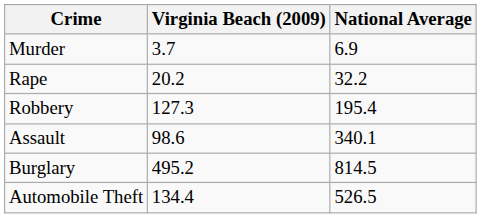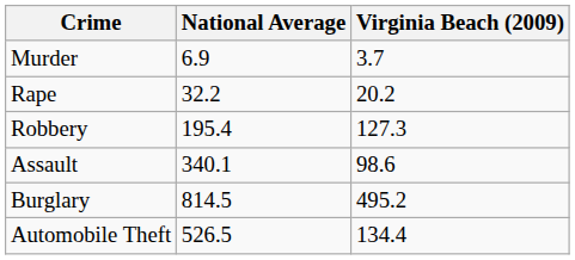 <table class="wikitable">
 <tr>
 <th>Crime</th>
+<th>National Average</th>
 <th>Virginia Beach (2009)</th>
-<th>National Average</th>
 </tr>
 <tr>
 <td>Murder</td>
+<td>6.9</td>
 <td>3.7</td>
-<td>6.9</td>
 </tr>
 <tr>
 <td>Rape</td>
+<td>32.2</td>
 <td>20.2</td>
-<td>32.2</td>
 </tr>
 <tr>
 <td>Robbery</td>
+<td>195.4</td>
 <td>127.3</td>
-<td>195.4</td>
 </tr>
 <tr>
 <td>Assault</td>
+<td>340.1</td>
 <td>98.6</td>
-<td>340.1</td>
 </tr>
 <tr>
 <td>Burglary</td>
+<td>814.5</td>
 <td>495.2</td>
-<td>814.5</td>
 </tr>
 <tr>
 <td>Automobile Theft</td>
+<td>526.5</td>
 <td>134.4</td>
-<td>526.5</td>
 </tr>
 </table>
